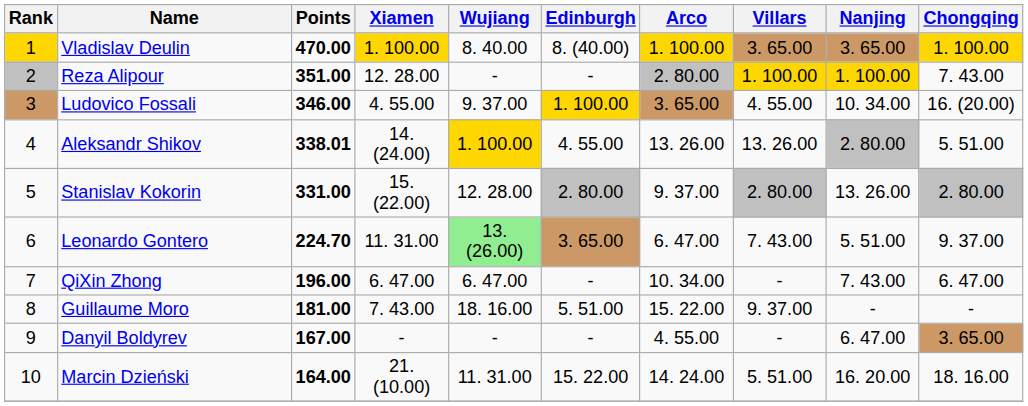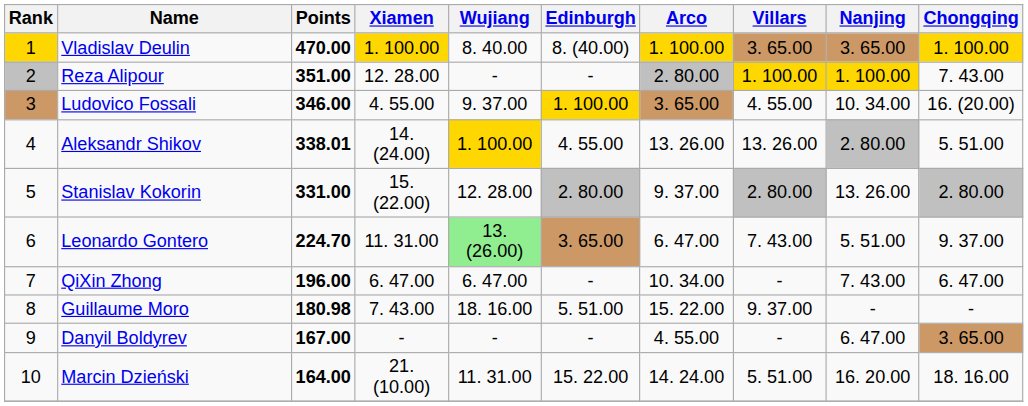 <table class="wikitable sortable">
 <tr>
 <th>Rank</th>
 <th width = "200">Name</th>
 <th data-sort-type="number">Points</th>
 <th width = "75" data-sort-type="number"><a href='#'>Xiamen</a></th>
 <th width = "75" data-sort-type="number"><a href='#'>Wujiang</a></th>
 <th width = "75" data-sort-type="number"><a href='#'>Edinburgh</a></th>
 <th width = "75" data-sort-type="number"><a href='#'>Arco</a></th>
 <th width = "75" data-sort-type="number"><a href='#'>Villars</a></th>
 <th width = "75" data-sort-type="number"><a href='#'>Nanjing</a></th>
 <th width = "75" data-sort-type="number"><a href='#'>Chongqing</a></th>
 </tr>
 <tr>
 <td align="center" style="background: gold">1</td>
 <td> <a href='#'>Vladislav Deulin</a></td>
 <td align="center"><strong>470.00</strong></td>
 <td align="center" style="background: gold">1. 100.00</td>
 <td align="center">8. 40.00</td>
 <td align="center">8. (40.00)</td>
 <td align="center" style="background: gold">1. 100.00</td>
 <td align="center" style="background: #cc9966">3. 65.00</td>
 <td align="center" style="background: #cc9966">3. 65.00</td>
 <td align="center" style="background: gold">1. 100.00</td>
 </tr>
 <tr>
 <td align="center" style="background: silver">2</td>
 <td> <a href='#'>Reza Alipour</a></td>
 <td align="center"><strong>351.00</strong></td>
 <td align="center">12. 28.00</td>
 <td align="center">-</td>
 <td align="center">-</td>
 <td align="center" style="background: silver">2. 80.00</td>
 <td align="center" style="background: gold">1. 100.00</td>
 <td align="center" style="background: gold">1. 100.00</td>
 <td align="center">7. 43.00</td>
 </tr>
 <tr>
 <td align="center" style="background: #cc9966">3</td>
 <td> <a href='#'>Ludovico Fossali</a></td>
 <td align="center"><strong>346.00</strong></td>
 <td align="center">4. 55.00</td>
 <td align="center">9. 37.00</td>
 <td align="center" style="background: gold">1. 100.00</td>
 <td align="center" style="background: #cc9966">3. 65.00</td>
 <td align="center">4. 55.00</td>
 <td align="center">10. 34.00</td>
 <td align="center">16. (20.00)</td>
 </tr>
 <tr>
 <td align="center">4</td>
 <td> <a href='#'>Aleksandr Shikov</a></td>
 <td align="center"><strong>338.01</strong></td>
 <td align="center">14. (24.00)</td>
 <td align="center" style="background: gold">1. 100.00</td>
 <td align="center">4. 55.00</td>
 <td align="center">13. 26.00</td>
 <td align="center">13. 26.00</td>
 <td align="center" style="background: silver">2. 80.00</td>
 <td align="center">5. 51.00</td>
 </tr>
 <tr>
 <td align="center">5</td>
 <td> <a href='#'>Stanislav Kokorin</a></td>
 <td align="center"><strong>331.00</strong></td>
 <td align="center">15. (22.00)</td>
 <td align="center">12. 28.00</td>
 <td align="center" style="background: silver">2. 80.00</td>
 <td align="center">9. 37.00</td>
 <td align="center" style="background: silver">2. 80.00</td>
 <td align="center">13. 26.00</td>
 <td align="center" style="background: silver">2. 80.00</td>
 </tr>
 <tr>
 <td align="center">6</td>
 <td> <a href='#'>Leonardo Gontero</a></td>
 <td align="center"><strong>224.70</strong></td>
 <td align="center">11. 31.00</td>
 <td align="center" style="background: lightgreen;">13. (26.00)</td>
 <td align="center" style="background: #cc9966">3. 65.00</td>
 <td align="center">6. 47.00</td>
 <td align="center">7. 43.00</td>
 <td align="center">5. 51.00</td>
 <td align="center">9. 37.00</td>
 </tr>
 <tr>
 <td align="center">7</td>
 <td> <a href='#'>QiXin Zhong</a></td>
 <td align="center"><strong>196.00</strong></td>
 <td align="center">6. 47.00</td>
 <td align="center">6. 47.00</td>
 <td align="center">-</td>
 <td align="center">10. 34.00</td>
 <td align="center">-</td>
 <td align="center">7. 43.00</td>
 <td align="center">6. 47.00</td>
 </tr>
 <tr>
 <td align="center">8</td>
 <td> <a href='#'>Guillaume Moro</a></td>
-<td align="center"><strong>181.00</strong></td>
+<td align="center"><strong>180.98</strong></td>
 <td align="center">7. 43.00</td>
 <td align="center">18. 16.00</td>
 <td align="center">5. 51.00</td>
 <td align="center">15. 22.00</td>
 <td align="center">9. 37.00</td>
 <td align="center">-</td>
 <td align="center">-</td>
 </tr>
 <tr>
 <td align="center">9</td>
 <td> <a href='#'>Danyil Boldyrev</a></td>
 <td align="center"><strong>167.00</strong></td>
 <td align="center">-</td>
 <td align="center">-</td>
 <td align="center">-</td>
 <td align="center">4. 55.00</td>
 <td align="center">-</td>
 <td align="center">6. 47.00</td>
 <td align="center" style="background: #cc9966">3. 65.00</td>
 </tr>
 <tr>
 <td align="center">10</td>
 <td> <a href='#'>Marcin Dzieński</a></td>
 <td align="center"><strong>164.00</strong></td>
 <td align="center">21. (10.00)</td>
 <td align="center">11. 31.00</td>
 <td align="center">15. 22.00</td>
 <td align="center">14. 24.00</td>
 <td align="center">5. 51.00</td>
 <td align="center">16. 20.00</td>
 <td align="center">18. 16.00</td>
 </tr>
 <tr>
 </tr>
 </table>
